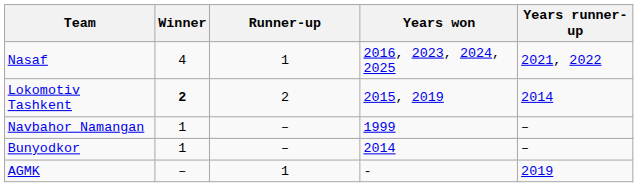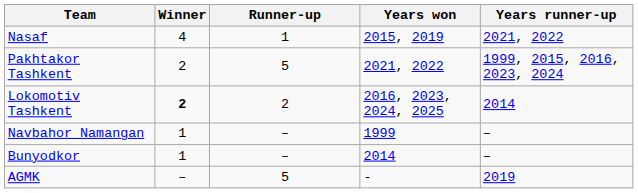 <table class=wikitable align=center>
 <tr>
 <th style="width:140px;">Team</th>
 <th>Winner</th>
 <th style="width:140px;">Runner-up</th>
 <th>Years won</th>
 <th>Years runner-up</th>
 </tr>
 <tr>
 <td><a href='#'>Nasaf</a></td>
 <td align="center">4</td>
 <td align="center">1</td>
-<td align="left"><a href='#'>2016</a>, <a href='#'>2023</a>, <a href='#'>2024</a>, <a href='#'>2025</a></td>
+<td align="left"><a href='#'>2015</a>, <a href='#'>2019</a></td>
 <td align="left"><a href='#'>2021</a>, <a href='#'>2022</a></td>
+</tr>
+<tr>
+<td><a href='#'>Pakhtakor Tashkent</a></td>
+<td align="center">2</td>
+<td align="center">5</td>
+<td align="left"><a href='#'>2021</a>, <a href='#'>2022</a></td>
+<td align="left"><a href='#'>1999</a>, <a href='#'>2015</a>, <a href='#'>2016</a>, <a href='#'>2023</a>, <a href='#'>2024</a></td>
 </tr>
 <tr>
 <td><a href='#'>Lokomotiv Tashkent</a></td>
 <td align="center"><strong>2</strong></td>
 <td align="center">2</td>
-<td align="left"><a href='#'>2015</a>, <a href='#'>2019</a></td>
+<td align="left"><a href='#'>2016</a>, <a href='#'>2023</a>, <a href='#'>2024</a>, <a href='#'>2025</a></td>
 <td align="left"><a href='#'>2014</a></td>
 </tr>
 <tr>
 <td><a href='#'>Navbahor Namangan</a></td>
 <td align="center">1</td>
 <td align="center">–</td>
 <td align="left"><a href='#'>1999</a></td>
 <td align="left">–</td>
 </tr>
 <tr>
 <td><a href='#'>Bunyodkor</a></td>
 <td align="center">1</td>
 <td align="center">–</td>
 <td align="left"><a href='#'>2014</a></td>
 <td align="left">–</td>
 </tr>
 <tr>
 <td><a href='#'>AGMK</a></td>
 <td align="center">–</td>
-<td align="center">1</td>
+<td align="center">5</td>
 <td align="left">-</td>
 <td align="left"><a href='#'>2019</a></td>
 </tr>
 </table>
